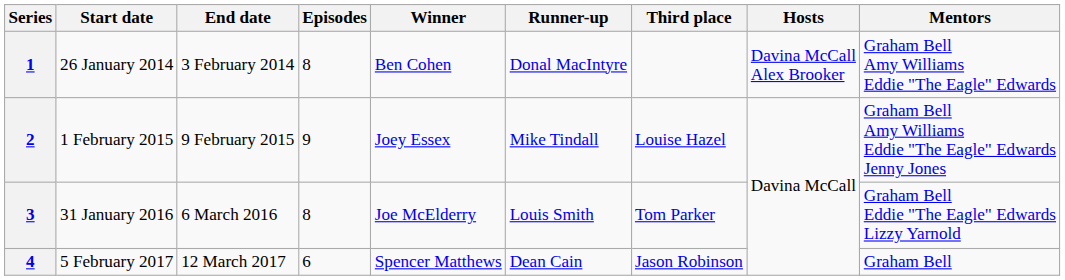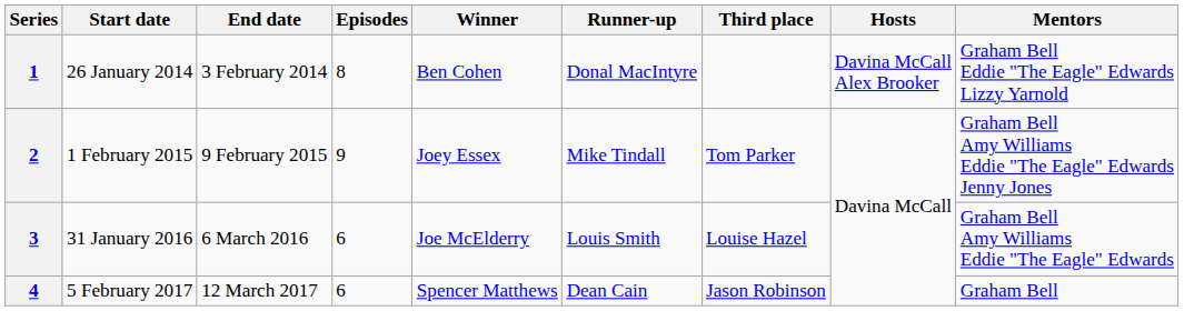 <table class="wikitable">
 <tr>
 <th>Series</th>
 <th>Start date</th>
 <th>End date</th>
 <th>Episodes</th>
 <th>Winner</th>
 <th>Runner-up</th>
 <th>Third place</th>
 <th>Hosts</th>
 <th>Mentors</th>
 </tr>
 <tr>
 <th><a href='#'>1</a></th>
 <td>26 January 2014</td>
 <td>3 February 2014</td>
 <td>8</td>
 <td><a href='#'>Ben Cohen</a></td>
 <td><a href='#'>Donal MacIntyre</a></td>
 <td></td>
 <td><a href='#'>Davina McCall</a><br><a href='#'>Alex Brooker</a></td>
-<td><a href='#'>Graham Bell</a><br><a href='#'>Amy Williams</a><br><a href='#'>Eddie "The Eagle" Edwards</a></td>
+<td><a href='#'>Graham Bell</a><br><a href='#'>Eddie "The Eagle" Edwards</a><br><a href='#'>Lizzy Yarnold</a></td>
 </tr>
 <tr>
 <th><a href='#'>2</a></th>
 <td>1 February 2015</td>
 <td>9 February 2015</td>
 <td>9</td>
 <td><a href='#'>Joey Essex</a></td>
 <td><a href='#'>Mike Tindall</a></td>
-<td><a href='#'>Louise Hazel</a></td>
+<td><a href='#'>Tom Parker</a></td>
 <td rowspan=3>Davina McCall</td>
 <td><a href='#'>Graham Bell</a><br><a href='#'>Amy Williams</a><br><a href='#'>Eddie "The Eagle" Edwards</a><br><a href='#'>Jenny Jones</a></td>
 </tr>
 <tr>
 <th><a href='#'>3</a></th>
 <td>31 January 2016</td>
 <td>6 March 2016</td>
-<td>8</td>
+<td>6</td>
 <td><a href='#'>Joe McElderry</a></td>
 <td><a href='#'>Louis Smith</a></td>
-<td><a href='#'>Tom Parker</a></td>
-<td><a href='#'>Graham Bell</a><br><a href='#'>Eddie "The Eagle" Edwards</a><br><a href='#'>Lizzy Yarnold</a></td>
+<td><a href='#'>Louise Hazel</a></td>
+<td><a href='#'>Graham Bell</a><br><a href='#'>Amy Williams</a><br><a href='#'>Eddie "The Eagle" Edwards</a></td>
 </tr>
 <tr>
 <th><a href='#'>4</a></th>
 <td>5 February 2017</td>
 <td>12 March 2017</td>
 <td>6</td>
 <td><a href='#'>Spencer Matthews</a></td>
 <td><a href='#'>Dean Cain</a></td>
 <td><a href='#'>Jason Robinson</a></td>
 <td><a href='#'>Graham Bell</a></td>
 </tr>
 </table>
